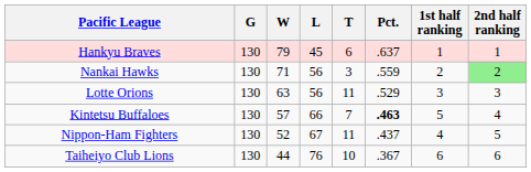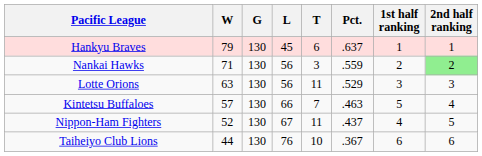 <table class="wikitable"  style="width:50%; text-align:center;">
 <tr>
 <th style="width:35%;"><a href='#'>Pacific League</a></th>
+<th style="width:5%;">W</th>
 <th style="width:5%;">G</th>
-<th style="width:5%;">W</th>
 <th style="width:5%;">L</th>
 <th style="width:5%;">T</th>
 <th style="width:7%;">Pct.</th>
 <th style="width:5%;">1st half ranking</th>
 <th style="width:5%;">2nd half ranking</th>
 </tr>
 <tr style="background:#fdd;">
 <td><a href='#'>Hankyu Braves</a></td>
+<td>79</td>
 <td>130</td>
-<td>79</td>
 <td>45</td>
 <td>6</td>
 <td>.637</td>
 <td>1</td>
 <td>1</td>
 </tr>
 <tr align=center>
 <td><a href='#'>Nankai Hawks</a></td>
+<td>71</td>
 <td>130</td>
-<td>71</td>
 <td>56</td>
 <td>3</td>
 <td>.559</td>
 <td>2</td>
 <td style="background: lightgreen;">2</td>
 </tr>
 <tr align=center>
 <td><a href='#'>Lotte Orions</a></td>
+<td>63</td>
 <td>130</td>
-<td>63</td>
 <td>56</td>
 <td>11</td>
 <td>.529</td>
 <td>3</td>
 <td>3</td>
 </tr>
 <tr align=center>
 <td><a href='#'>Kintetsu Buffaloes</a></td>
+<td>57</td>
 <td>130</td>
-<td>57</td>
 <td>66</td>
 <td>7</td>
-<td><strong>.463</strong></td>
+<td>.463</td>
 <td>5</td>
 <td>4</td>
 </tr>
 <tr align=center>
 <td><a href='#'>Nippon-Ham Fighters</a></td>
+<td>52</td>
 <td>130</td>
-<td>52</td>
 <td>67</td>
 <td>11</td>
 <td>.437</td>
 <td>4</td>
 <td>5</td>
 </tr>
 <tr align=center>
 <td><a href='#'>Taiheiyo Club Lions</a></td>
+<td>44</td>
 <td>130</td>
-<td>44</td>
 <td>76</td>
 <td>10</td>
 <td>.367</td>
 <td>6</td>
 <td>6</td>
 </tr>
 </table>
